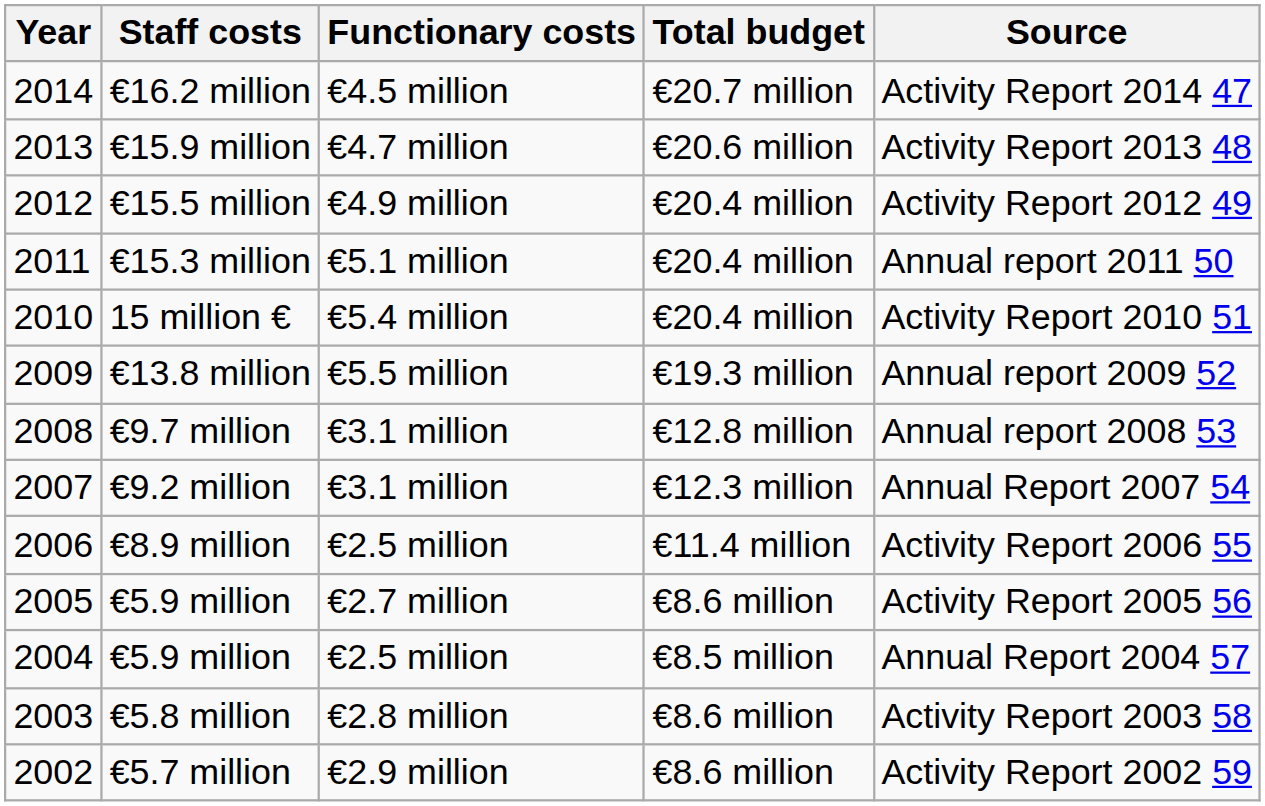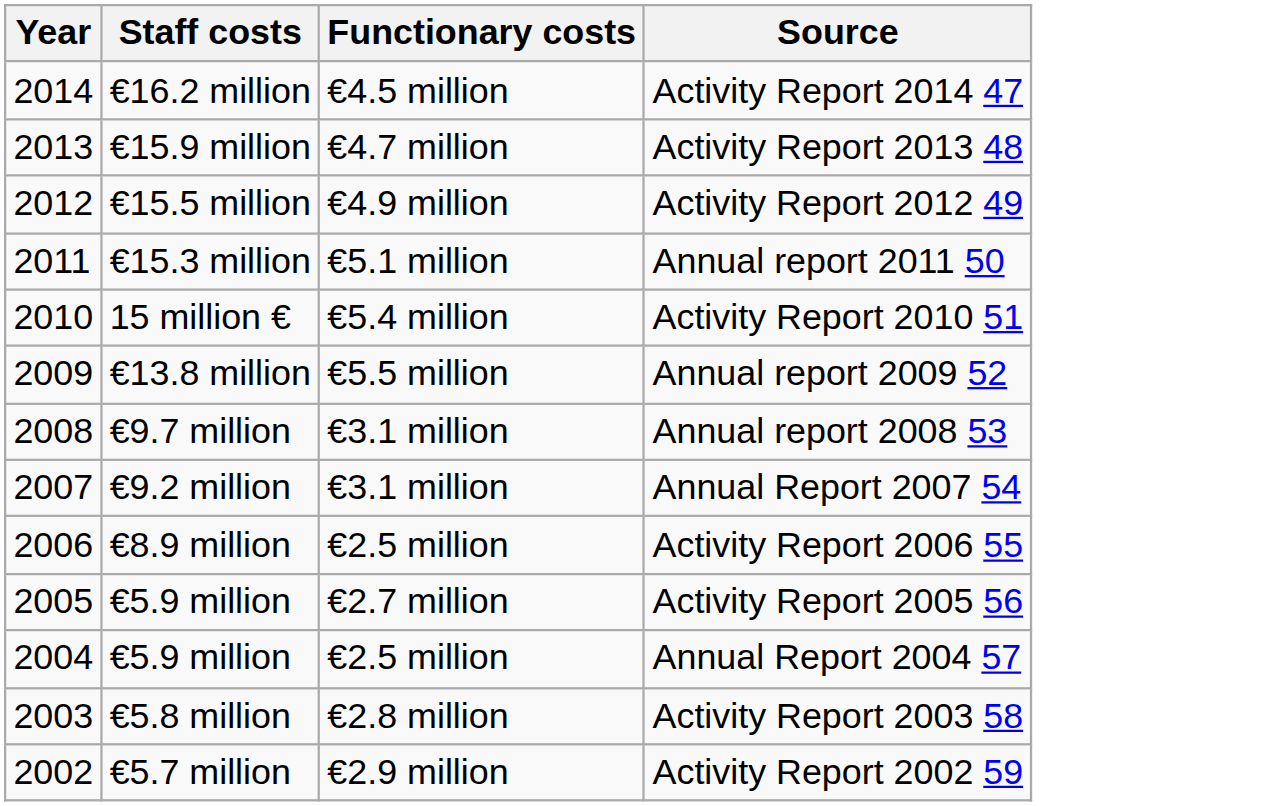 <table class="wikitable">
 <tr>
 <th>Year</th>
 <th>Staff costs</th>
 <th>Functionary costs</th>
-<th>Total budget</th>
 <th>Source</th>
 </tr>
 <tr>
 <td>2014</td>
 <td>€16.2 million</td>
 <td>€4.5 million</td>
-<td>€20.7 million</td>
 <td>Activity Report 2014 <a href='#'>47</a></td>
 </tr>
 <tr>
 <td>2013</td>
 <td>€15.9 million</td>
 <td>€4.7 million</td>
-<td>€20.6 million</td>
 <td>Activity Report 2013 <a href='#'>48</a></td>
 </tr>
 <tr>
 <td>2012</td>
 <td>€15.5 million</td>
 <td>€4.9 million</td>
-<td>€20.4 million</td>
 <td>Activity Report 2012 <a href='#'>49</a></td>
 </tr>
 <tr>
 <td>2011</td>
 <td>€15.3 million</td>
 <td>€5.1 million</td>
-<td>€20.4 million</td>
 <td>Annual report 2011 <a href='#'>50</a></td>
 </tr>
 <tr>
 <td>2010</td>
 <td>15 million €</td>
 <td>€5.4 million</td>
-<td>€20.4 million</td>
 <td>Activity Report 2010 <a href='#'>51</a></td>
 </tr>
 <tr>
 <td>2009</td>
 <td>€13.8 million</td>
 <td>€5.5 million</td>
-<td>€19.3 million</td>
 <td>Annual report 2009 <a href='#'>52</a></td>
 </tr>
 <tr>
 <td>2008</td>
 <td>€9.7 million</td>
 <td>€3.1 million</td>
-<td>€12.8 million</td>
 <td>Annual report 2008 <a href='#'>53</a></td>
 </tr>
 <tr>
 <td>2007</td>
 <td>€9.2 million</td>
 <td>€3.1 million</td>
-<td>€12.3 million</td>
 <td>Annual Report 2007 <a href='#'>54</a></td>
 </tr>
 <tr>
 <td>2006</td>
 <td>€8.9 million</td>
 <td>€2.5 million</td>
-<td>€11.4 million</td>
 <td>Activity Report 2006 <a href='#'>55</a></td>
 </tr>
 <tr>
 <td>2005</td>
 <td>€5.9 million</td>
 <td>€2.7 million</td>
-<td>€8.6 million</td>
 <td>Activity Report 2005 <a href='#'>56</a></td>
 </tr>
 <tr>
 <td>2004</td>
 <td>€5.9 million</td>
 <td>€2.5 million</td>
-<td>€8.5 million</td>
 <td>Annual Report 2004 <a href='#'>57</a></td>
 </tr>
 <tr>
 <td>2003</td>
 <td>€5.8 million</td>
 <td>€2.8 million</td>
-<td>€8.6 million</td>
 <td>Activity Report 2003 <a href='#'>58</a></td>
 </tr>
 <tr>
 <td>2002</td>
 <td>€5.7 million</td>
 <td>€2.9 million</td>
-<td>€8.6 million</td>
 <td>Activity Report 2002 <a href='#'>59</a></td>
 </tr>
 </table>
